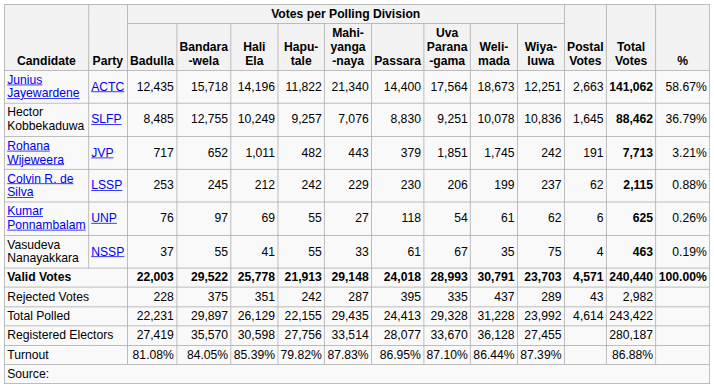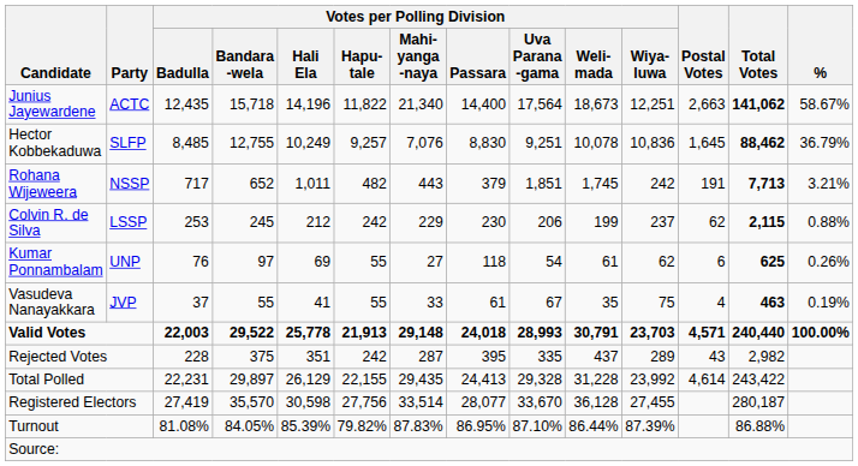 <table class="wikitable" border="1" style="text-align:right;">
 <tr>
 <th align=left valign=bottom rowspan=2 width="180">Candidate</th>
 <th align=left valign=bottom rowspan=2 width="40">Party</th>
 <th colspan=9>Votes per Polling Division</th>
 <th align=center valign=bottom rowspan=2 width="50">Postal<br>Votes</th>
 <th align=center valign=bottom rowspan=2 width="50">Total Votes</th>
 <th align=center valign=bottom rowspan=2 width="50">%</th>
 </tr>
 <tr>
 <th align=center valign=bottom width="50">Badulla</th>
 <th align=center valign=bottom width="50">Bandara<br>-wela</th>
 <th align=center valign=bottom width="50">Hali<br>Ela</th>
 <th !align=center valign=bottom width="50">Hapu-<br>tale</th>
 <th align=center valign=bottom width="50">Mahi-<br>yanga<br>-naya</th>
 <th align=center valign=bottom width="50">Passara</th>
 <th align=center valign=bottom width="50">Uva<br>Parana<br>-gama</th>
 <th align=center valign=bottom width="50">Weli-<br>mada</th>
 <th align=center valign=bottom width="50">Wiya-<br>luwa</th>
 </tr>
 <tr>
 <td align=left><a href='#'>Junius Jayewardene</a></td>
 <td align=left><a href='#'>ACTC</a></td>
 <td>12,435</td>
 <td>15,718</td>
 <td>14,196</td>
 <td>11,822</td>
 <td>21,340</td>
 <td>14,400</td>
 <td>17,564</td>
 <td>18,673</td>
 <td>12,251</td>
 <td>2,663</td>
 <td><strong>141,062</strong></td>
 <td>58.67%</td>
 </tr>
 <tr>
 <td align=left>Hector Kobbekaduwa</td>
 <td align=left><a href='#'>SLFP</a></td>
 <td>8,485</td>
 <td>12,755</td>
 <td>10,249</td>
 <td>9,257</td>
 <td>7,076</td>
 <td>8,830</td>
 <td>9,251</td>
 <td>10,078</td>
 <td>10,836</td>
 <td>1,645</td>
 <td><strong>88,462</strong></td>
 <td>36.79%</td>
 </tr>
 <tr>
 <td align=left><a href='#'>Rohana Wijeweera</a></td>
-<td align=left><a href='#'>JVP</a></td>
+<td align=left><a href='#'>NSSP</a></td>
 <td>717</td>
 <td>652</td>
 <td>1,011</td>
 <td>482</td>
 <td>443</td>
 <td>379</td>
 <td>1,851</td>
 <td>1,745</td>
 <td>242</td>
 <td>191</td>
 <td><strong>7,713</strong></td>
 <td>3.21%</td>
 </tr>
 <tr>
 <td align=left><a href='#'>Colvin R. de Silva</a></td>
 <td align=left><a href='#'>LSSP</a></td>
 <td>253</td>
 <td>245</td>
 <td>212</td>
 <td>242</td>
 <td>229</td>
 <td>230</td>
 <td>206</td>
 <td>199</td>
 <td>237</td>
 <td>62</td>
 <td><strong>2,115</strong></td>
 <td>0.88%</td>
 </tr>
 <tr>
 <td align=left><a href='#'>Kumar Ponnambalam</a></td>
 <td align=left><a href='#'>UNP</a></td>
 <td>76</td>
 <td>97</td>
 <td>69</td>
 <td>55</td>
 <td>27</td>
 <td>118</td>
 <td>54</td>
 <td>61</td>
 <td>62</td>
 <td>6</td>
 <td><strong>625</strong></td>
 <td>0.26%</td>
 </tr>
 <tr>
 <td align=left>Vasudeva Nanayakkara</td>
-<td align=left><a href='#'>NSSP</a></td>
+<td align=left><a href='#'>JVP</a></td>
 <td>37</td>
 <td>55</td>
 <td>41</td>
 <td>55</td>
 <td>33</td>
 <td>61</td>
 <td>67</td>
 <td>35</td>
 <td>75</td>
 <td>4</td>
 <td><strong>463</strong></td>
 <td>0.19%</td>
 </tr>
 <tr>
 <td align=left colspan=2><strong>Valid Votes</strong></td>
 <td><strong>22,003</strong></td>
 <td><strong>29,522</strong></td>
 <td><strong>25,778</strong></td>
 <td><strong>21,913</strong></td>
 <td><strong>29,148</strong></td>
 <td><strong>24,018</strong></td>
 <td><strong>28,993</strong></td>
 <td><strong>30,791</strong></td>
 <td><strong>23,703</strong></td>
 <td><strong>4,571</strong></td>
 <td><strong>240,440</strong></td>
 <td><strong>100.00%</strong></td>
 </tr>
 <tr>
 <td align=left colspan=2>Rejected Votes</td>
 <td>228</td>
 <td>375</td>
 <td>351</td>
 <td>242</td>
 <td>287</td>
 <td>395</td>
 <td>335</td>
 <td>437</td>
 <td>289</td>
 <td>43</td>
 <td>2,982</td>
 <td></td>
 </tr>
 <tr>
 <td align=left colspan=2>Total Polled</td>
 <td>22,231</td>
 <td>29,897</td>
 <td>26,129</td>
 <td>22,155</td>
 <td>29,435</td>
 <td>24,413</td>
 <td>29,328</td>
 <td>31,228</td>
 <td>23,992</td>
 <td>4,614</td>
 <td>243,422</td>
 <td></td>
 </tr>
 <tr>
 <td align=left colspan=2>Registered Electors</td>
 <td>27,419</td>
 <td>35,570</td>
 <td>30,598</td>
 <td>27,756</td>
 <td>33,514</td>
 <td>28,077</td>
 <td>33,670</td>
 <td>36,128</td>
 <td>27,455</td>
 <td></td>
 <td>280,187</td>
 <td></td>
 </tr>
 <tr>
 <td align=left colspan=2>Turnout</td>
 <td>81.08%</td>
 <td>84.05%</td>
 <td>85.39%</td>
 <td>79.82%</td>
 <td>87.83%</td>
 <td>86.95%</td>
 <td>87.10%</td>
 <td>86.44%</td>
 <td>87.39%</td>
 <td></td>
 <td>86.88%</td>
 <td></td>
 </tr>
 <tr>
 <td align=left colspan=14>Source:</td>
 </tr>
 </table>
